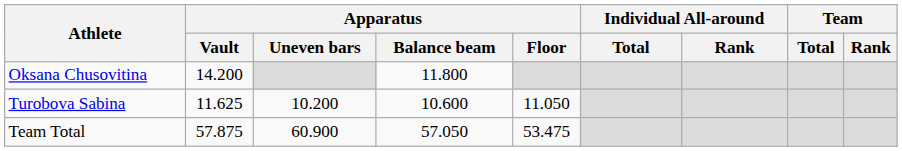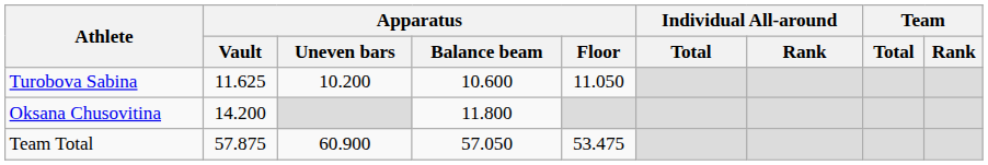 <table class="wikitable" width="85%" style="text-align:left; font-size:90%">
 <tr ->
 <th rowspan=2>Athlete</th>
 <th colspan=4>Apparatus</th>
 <th colspan=2>Individual All-around</th>
 <th colspan=2>Team</th>
 </tr>
 <tr>
 <th>Vault</th>
 <th>Uneven bars</th>
 <th>Balance beam</th>
 <th>Floor</th>
 <th>Total</th>
 <th>Rank</th>
 <th>Total</th>
 <th width="6%">Rank</th>
 </tr>
 <tr>
-<td><a href='#'>Oksana Chusovitina</a></td>
-<td align="center">14.200</td>
-<td bgcolor=#DCDCDC></td>
-<td align="center">11.800</td>
-<td bgcolor=#DCDCDC></td>
+<td><a href='#'>Turobova Sabina</a></td>
+<td align="center">11.625</td>
+<td align="center">10.200</td>
+<td align="center">10.600</td>
+<td align="center">11.050</td>
 <td bgcolor=#DCDCDC></td>
 <td bgcolor=#DCDCDC></td>
 <td bgcolor=#DCDCDC></td>
 <td bgcolor=#DCDCDC></td>
 </tr>
 <tr>
-<td><a href='#'>Turobova Sabina</a></td>
-<td align="center">11.625</td>
-<td align="center">10.200</td>
-<td align="center">10.600</td>
-<td align="center">11.050</td>
+<td><a href='#'>Oksana Chusovitina</a></td>
+<td align="center">14.200</td>
+<td bgcolor=#DCDCDC></td>
+<td align="center">11.800</td>
+<td bgcolor=#DCDCDC></td>
 <td bgcolor=#DCDCDC></td>
 <td bgcolor=#DCDCDC></td>
 <td bgcolor=#DCDCDC></td>
 <td bgcolor=#DCDCDC></td>
 </tr>
 <tr>
 <td>Team Total</td>
 <td align="center">57.875</td>
 <td align="center">60.900</td>
 <td align="center">57.050</td>
 <td align="center">53.475</td>
 <td bgcolor=#DCDCDC></td>
 <td bgcolor=#DCDCDC></td>
 <td bgcolor=#DCDCDC></td>
 <td bgcolor=#DCDCDC></td>
 </tr>
 </table>
